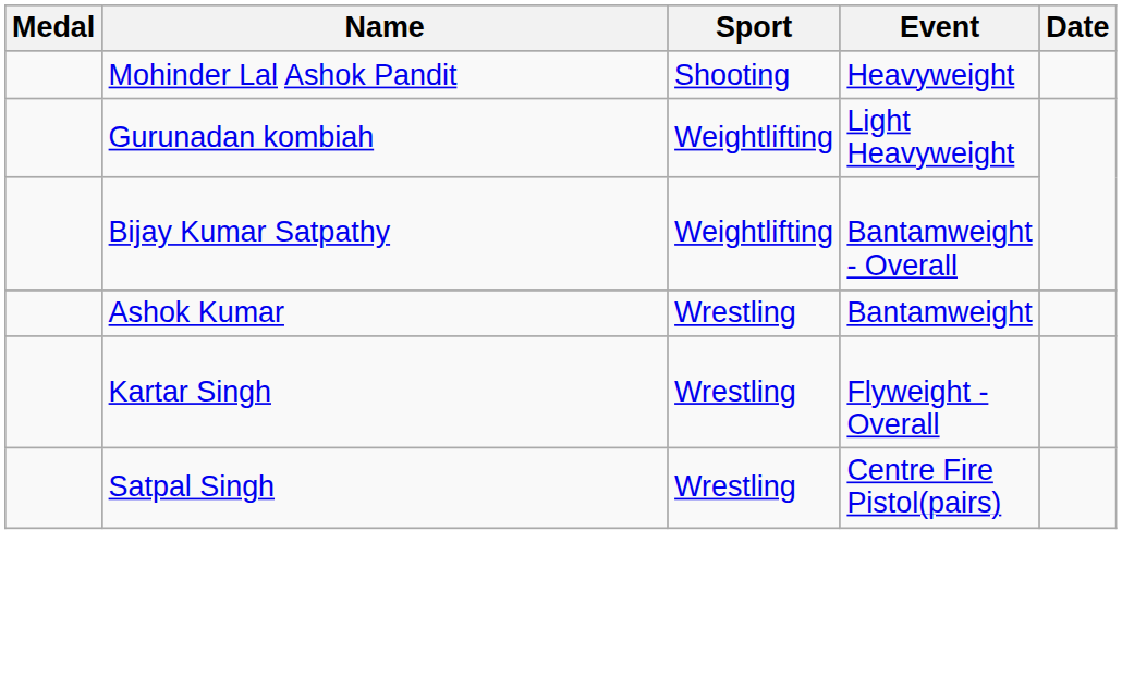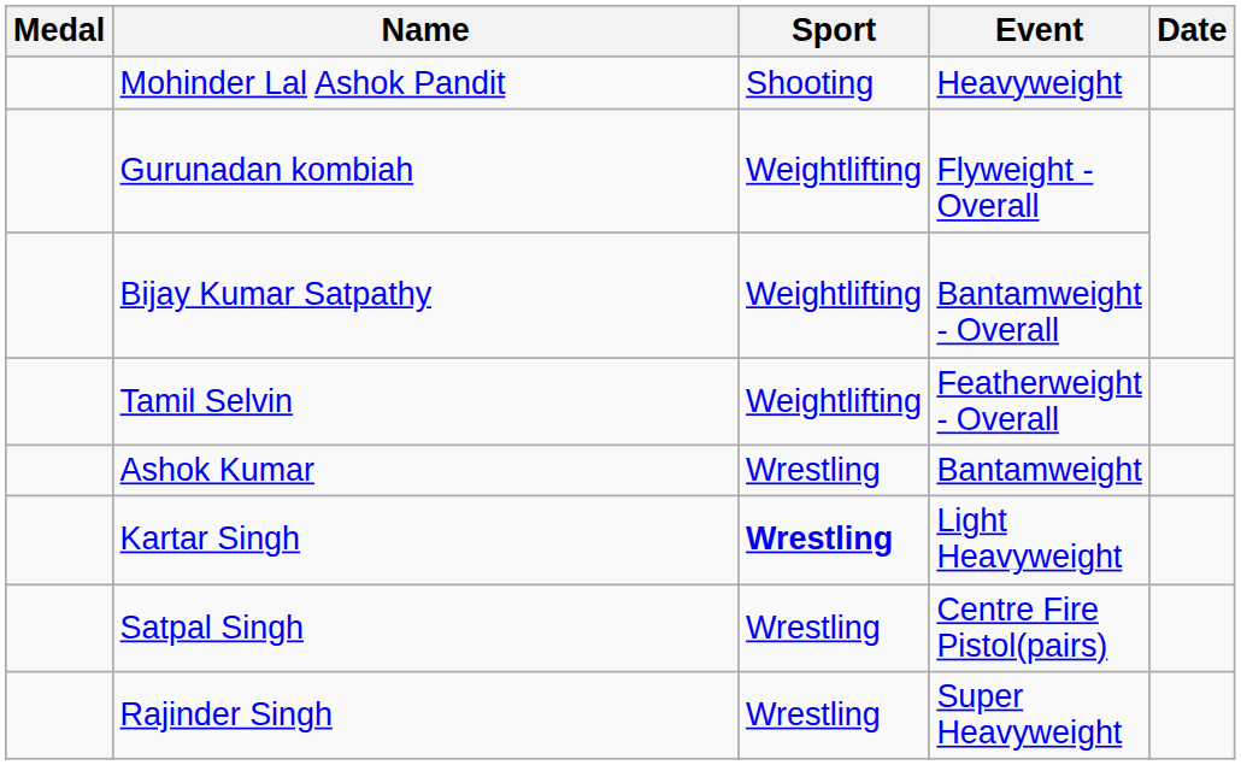 <table class="wikitable sortable">
 <tr>
 <th>Medal</th>
 <th width=350px>Name</th>
 <th>Sport</th>
 <th>Event</th>
 <th>Date</th>
 </tr>
 <tr>
 <td></td>
 <td><a href='#'>Mohinder Lal</a> <a href='#'>Ashok Pandit</a></td>
 <td><a href='#'>Shooting</a></td>
 <td><a href='#'>Heavyweight</a></td>
 <td></td>
 </tr>
 <tr>
 <td></td>
 <td><a href='#'>Gurunadan kombiah</a></td>
 <td><a href='#'>Weightlifting</a></td>
-<td><a href='#'>Light Heavyweight</a></td>
+<td><br><a href='#'>Flyweight - Overall</a></td>
 </tr>
 <tr>
 <td></td>
 <td><a href='#'>Bijay Kumar Satpathy</a></td>
 <td><a href='#'>Weightlifting</a></td>
 <td><br><a href='#'>Bantamweight -  Overall</a></td>
+</tr>
+<tr>
+<td></td>
+<td><a href='#'>Tamil Selvin</a></td>
+<td><a href='#'>Weightlifting</a></td>
+<td><a href='#'>Featherweight - Overall</a></td>
+<td></td>
 </tr>
 <tr>
 <td></td>
 <td><a href='#'>Ashok Kumar</a></td>
 <td><a href='#'>Wrestling</a></td>
 <td><a href='#'>Bantamweight</a></td>
 <td></td>
 </tr>
 <tr>
 <td></td>
 <td><a href='#'>Kartar Singh</a></td>
-<td><a href='#'>Wrestling</a></td>
-<td><br><a href='#'>Flyweight - Overall</a></td>
+<td><strong><a href='#'>Wrestling</a></strong></td>
+<td><a href='#'>Light Heavyweight</a></td>
 <td></td>
 </tr>
 <tr>
 <td></td>
 <td><a href='#'>Satpal Singh</a></td>
 <td><a href='#'>Wrestling</a></td>
 <td><a href='#'>Centre Fire Pistol(pairs)</a></td>
 <td></td>
 </tr>
+<tr>
+<td></td>
+<td><a href='#'>Rajinder Singh</a></td>
+<td><a href='#'>Wrestling</a></td>
+<td><a href='#'>Super Heavyweight</a></td>
+<td></td>
+</tr>
 </table>
